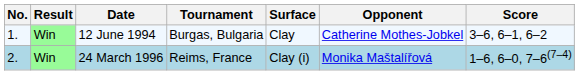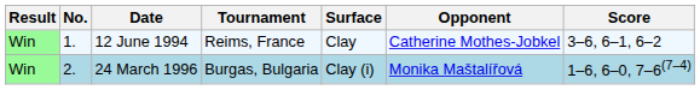 <table class="sortable wikitable" style=font-size:97%>
 <tr>
+<th>Result</th>
 <th>No.</th>
-<th>Result</th>
 <th>Date</th>
 <th>Tournament</th>
 <th>Surface</th>
 <th>Opponent</th>
 <th>Score</th>
 </tr>
 <tr style="background:#f0f8ff;">
+<td style="background:#98fb98;">Win</td>
 <td>1.</td>
-<td style="background:#98fb98;">Win</td>
 <td>12 June 1994</td>
-<td>Burgas, Bulgaria</td>
+<td>Reims, France</td>
 <td>Clay</td>
 <td> <a href='#'>Catherine Mothes-Jobkel</a></td>
 <td>3–6, 6–1, 6–2</td>
 </tr>
 <tr style="background:lightblue;">
+<td style="background:#98fb98;">Win</td>
 <td>2.</td>
-<td style="background:#98fb98;">Win</td>
 <td>24 March 1996</td>
-<td>Reims, France</td>
+<td>Burgas, Bulgaria</td>
 <td>Clay (i)</td>
 <td> <a href='#'>Monika Maštalířová</a></td>
 <td>1–6, 6–0, 7–6<sup>(7–4)</sup></td>
 </tr>
 </table>
